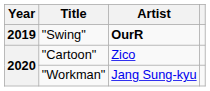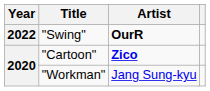 <table class="wikitable plainrowheaders sortable">
 <tr>
 <th scope="col">Year</th>
 <th scope="col">Title</th>
 <th scope="col">Artist</th>
 <th scope="col" class="unsortable"></th>
 </tr>
 <tr>
-<th scope="row">2019</th>
+<th scope="row">2022</th>
 <td>"Swing"</td>
 <td><strong>OurR</strong></td>
 <td style="text-align:center"></td>
 </tr>
 <tr>
 <th scope="row" rowspan="2">2020</th>
 <td>"Cartoon"</td>
-<td><a href='#'>Zico</a></td>
+<td><strong><a href='#'>Zico</a></strong></td>
 <td style="text-align:center"></td>
 </tr>
 <tr>
 <td>"Workman"</td>
 <td><a href='#'>Jang Sung-kyu</a> </td>
 <td style="text-align:center"></td>
 </tr>
 </table>
